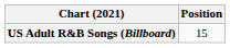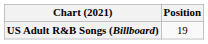 <table class="wikitable plainrowheaders">
 <tr>
 <th scope="col">Chart (2021)</th>
 <th scope="col">Position</th>
 </tr>
 <tr>
 <th scope="row">US Adult R&B Songs (<em>Billboard</em>)</th>
-<td align="center">15</td>
+<td align="center">19</td>
 </tr>
 </table>
